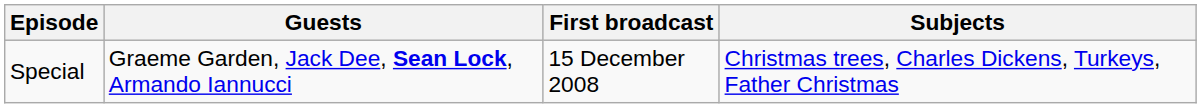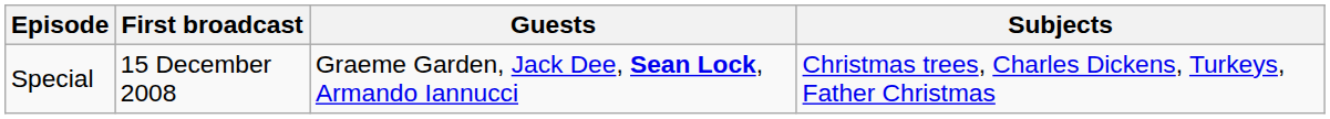 <table class="wikitable" style="width:95%;">
 <tr>
 <th>Episode</th>
+<th>First broadcast</th>
 <th>Guests</th>
-<th>First broadcast</th>
 <th style="width:40%;">Subjects</th>
 </tr>
 <tr>
 <td>Special</td>
+<td>15 December 2008</td>
 <td>Graeme Garden, <a href='#'>Jack Dee</a>, <strong><a href='#'>Sean Lock</a></strong>, <a href='#'>Armando Iannucci</a></td>
-<td>15 December 2008</td>
 <td><a href='#'>Christmas trees</a>, <a href='#'>Charles Dickens</a>, <a href='#'>Turkeys</a>, <a href='#'>Father Christmas</a></td>
 </tr>
 </table>
